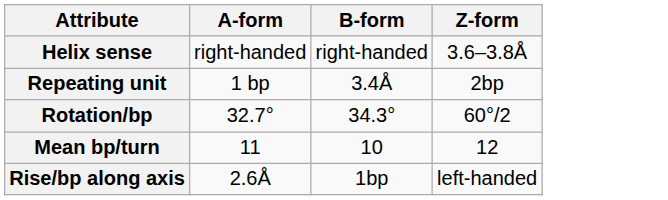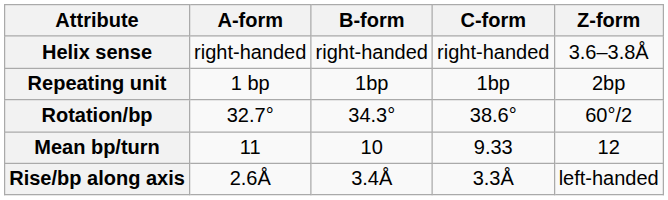 <table class="wikitable" style="text-align:center">
 <tr>
 <th scope="col">Attribute</th>
 <th scope="col">A-form</th>
 <th scope="col">B-form</th>
+<th scope="col">C-form</th>
 <th scope="col">Z-form</th>
 </tr>
 <tr>
 <th scope="row">Helix sense</th>
+<td>right-handed</td>
 <td>right-handed</td>
 <td>right-handed</td>
 <td>3.6–3.8Å</td>
 </tr>
 <tr>
 <th scope="row">Repeating unit</th>
 <td>1 bp</td>
-<td>3.4Å</td>
+<td>1bp</td>
+<td>1bp</td>
 <td>2bp</td>
 </tr>
 <tr>
 <th scope="row">Rotation/bp</th>
 <td>32.7°</td>
 <td>34.3°</td>
+<td>38.6°</td>
 <td>60°/2</td>
 </tr>
 <tr>
 <th scope="row">Mean bp/turn</th>
 <td>11</td>
 <td>10</td>
+<td>9.33</td>
 <td>12</td>
 </tr>
 <tr>
 <th scope="row">Rise/bp along axis</th>
 <td>2.6Å</td>
-<td>1bp</td>
+<td>3.4Å</td>
+<td>3.3Å</td>
 <td>left-handed</td>
 </tr>
 </table>
